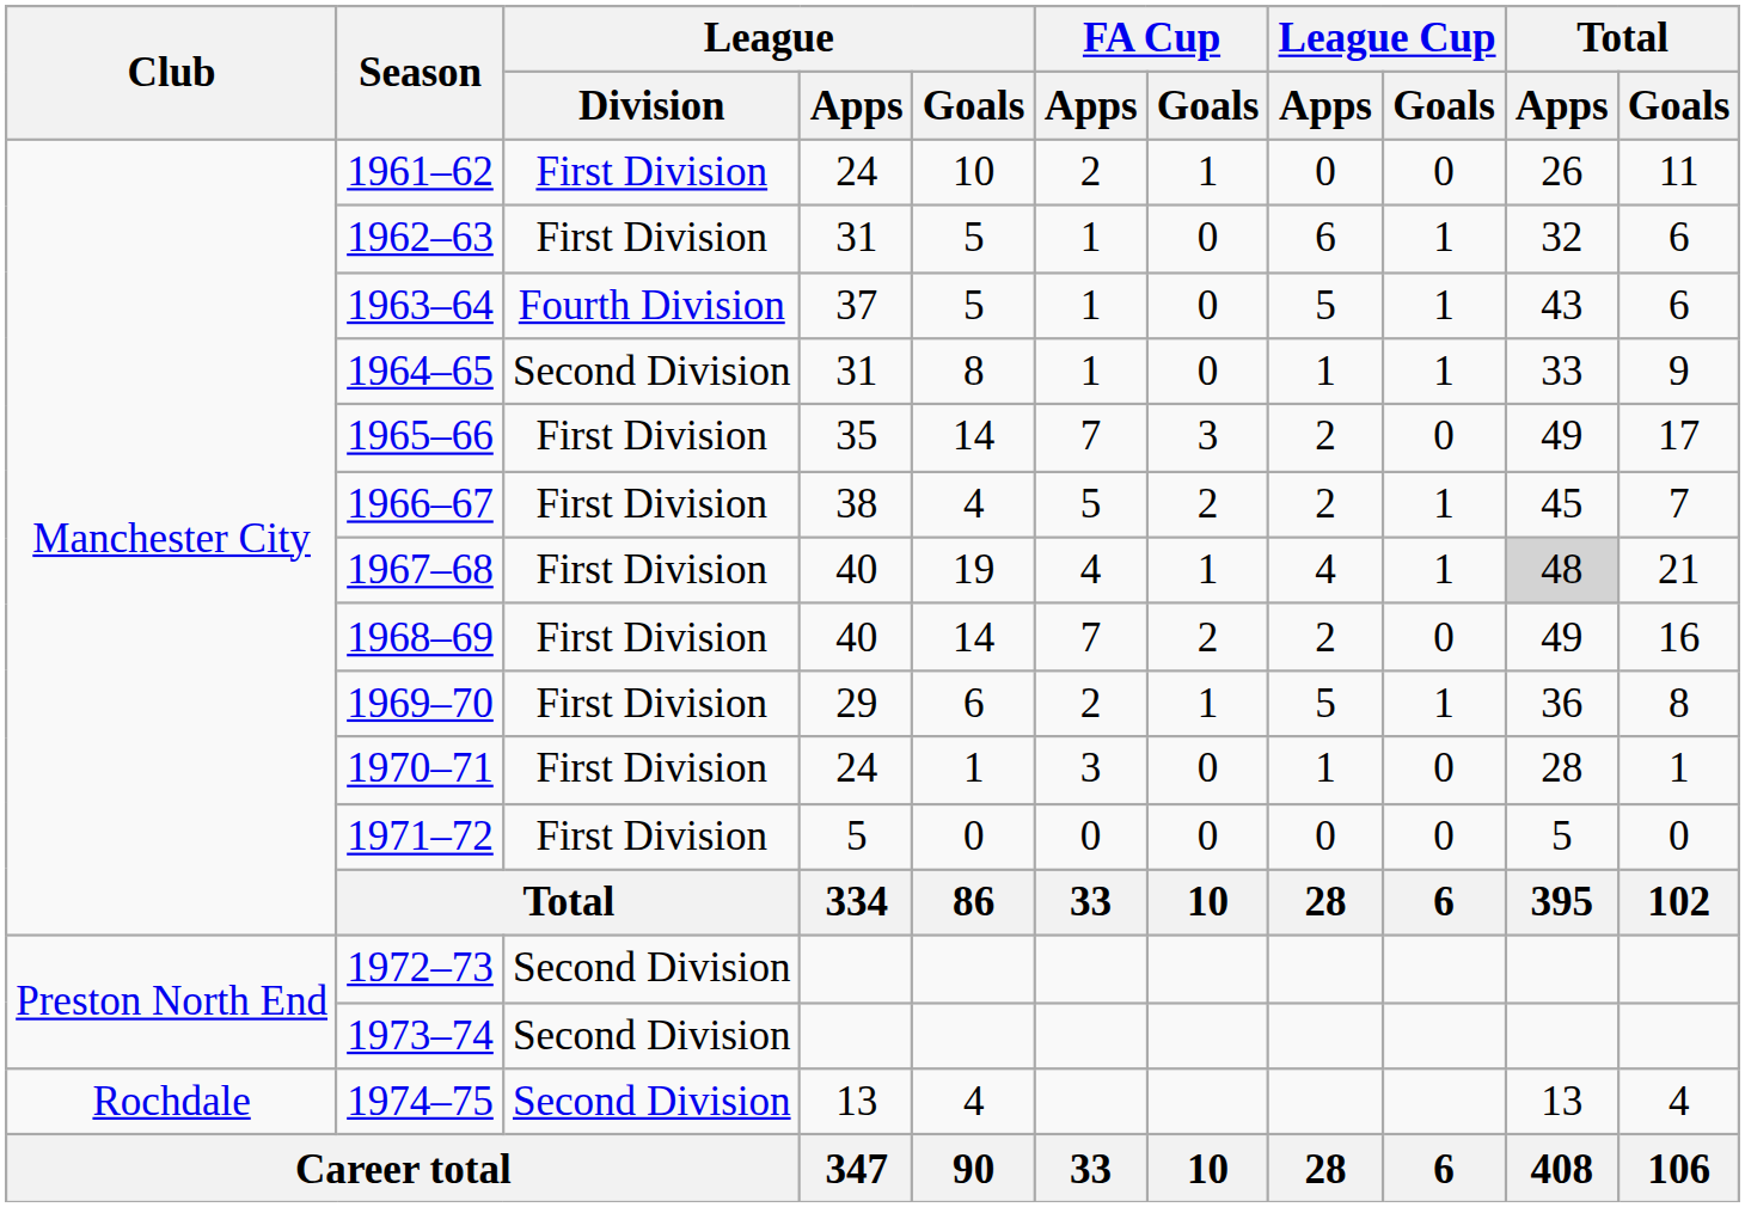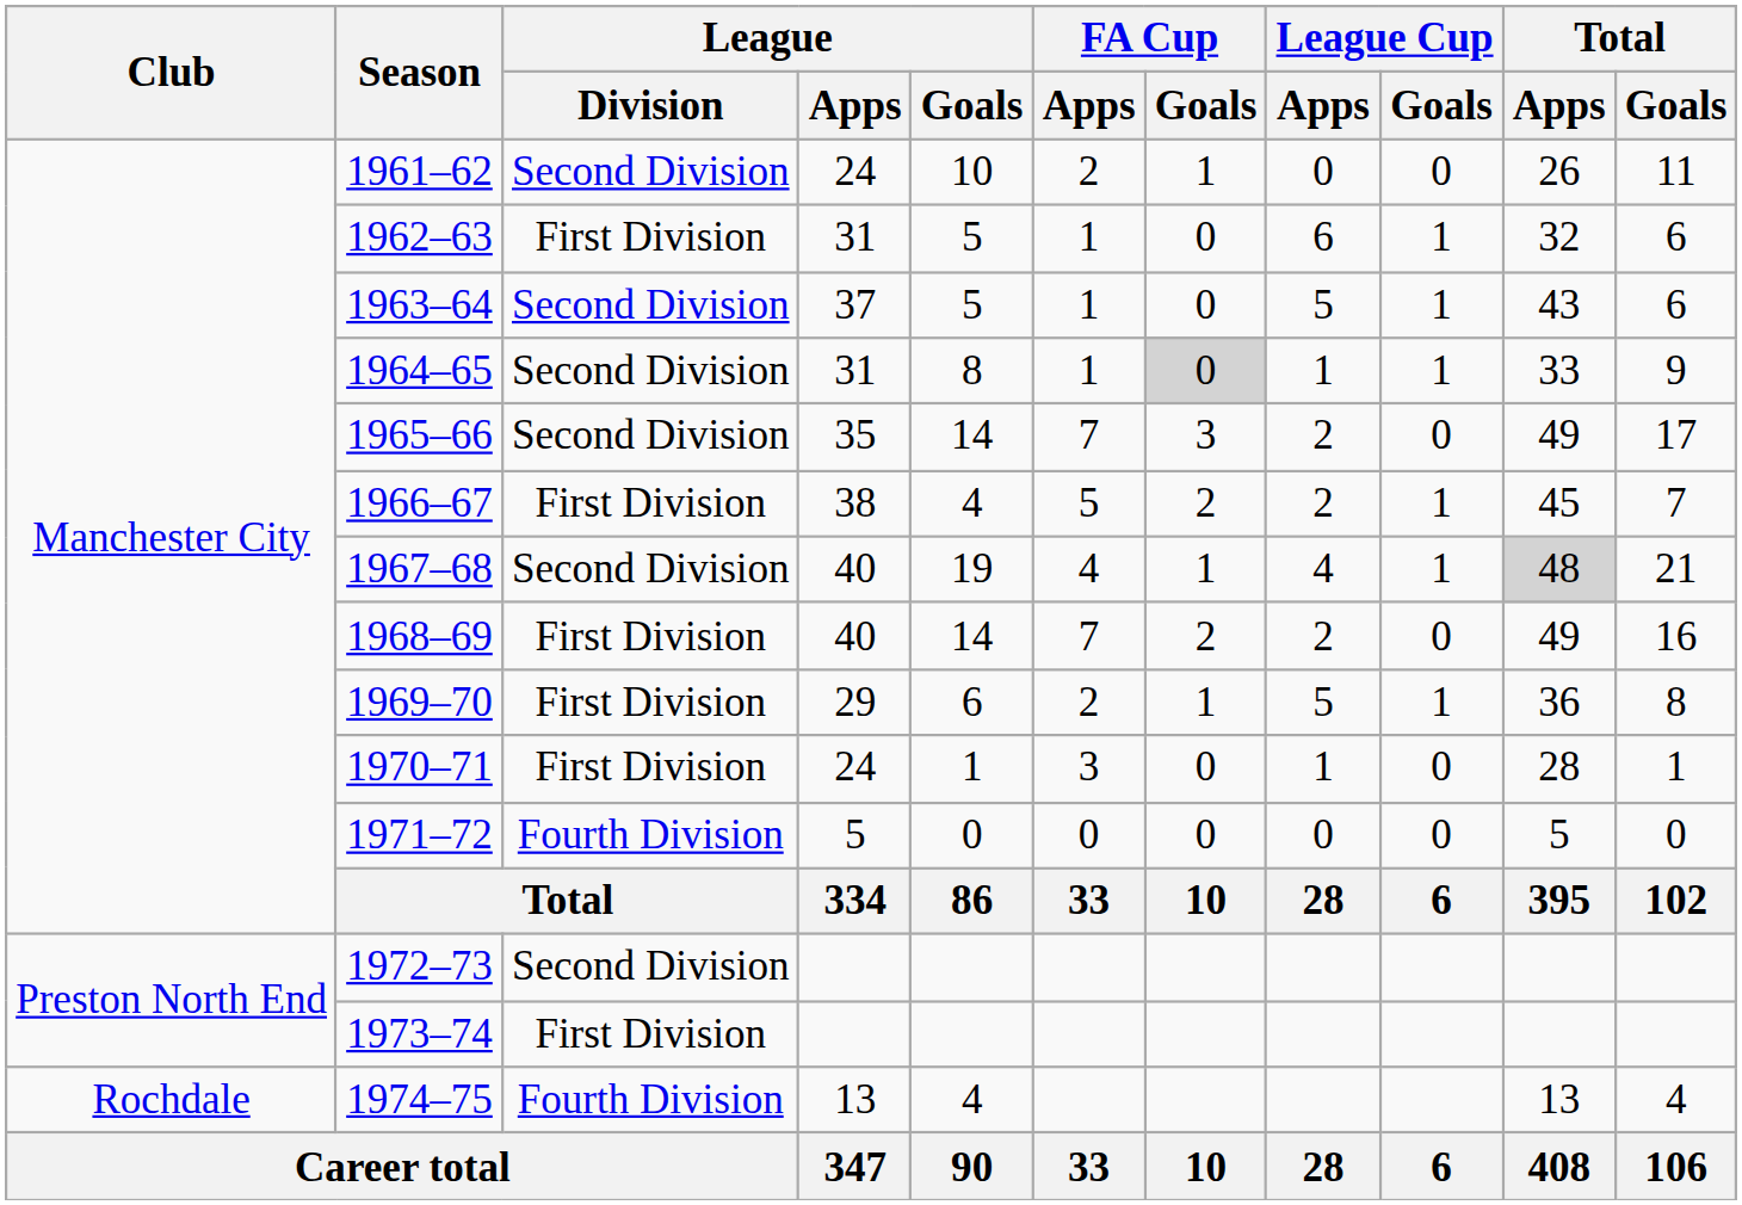 <table class="wikitable" style="text-align:center">
 <tr>
 <th rowspan="2">Club</th>
 <th rowspan="2">Season</th>
 <th colspan="3">League</th>
 <th colspan="2"><a href='#'>FA Cup</a></th>
 <th colspan="2"><a href='#'>League Cup</a></th>
 <th colspan="2">Total</th>
 </tr>
 <tr>
 <th>Division</th>
 <th>Apps</th>
 <th>Goals</th>
 <th>Apps</th>
 <th>Goals</th>
 <th>Apps</th>
 <th>Goals</th>
 <th>Apps</th>
 <th>Goals</th>
 </tr>
 <tr>
 <td rowspan="12"><a href='#'>Manchester City</a></td>
 <td><a href='#'>1961–62</a></td>
-<td><a href='#'>First Division</a></td>
+<td><a href='#'>Second Division</a></td>
 <td>24</td>
 <td>10</td>
 <td>2</td>
 <td>1</td>
 <td>0</td>
 <td>0</td>
 <td>26</td>
 <td>11</td>
 </tr>
 <tr>
 <td><a href='#'>1962–63</a></td>
 <td>First Division</td>
 <td>31</td>
 <td>5</td>
 <td>1</td>
 <td>0</td>
 <td>6</td>
 <td>1</td>
 <td>32</td>
 <td>6</td>
 </tr>
 <tr>
 <td><a href='#'>1963–64</a></td>
-<td><a href='#'>Fourth Division</a></td>
+<td><a href='#'>Second Division</a></td>
 <td>37</td>
 <td>5</td>
 <td>1</td>
 <td>0</td>
 <td>5</td>
 <td>1</td>
 <td>43</td>
 <td>6</td>
 </tr>
 <tr>
 <td><a href='#'>1964–65</a></td>
 <td>Second Division</td>
 <td>31</td>
 <td>8</td>
 <td>1</td>
-<td>0</td>
+<td style="background: lightgrey;">0</td>
 <td>1</td>
 <td>1</td>
 <td>33</td>
 <td>9</td>
 </tr>
 <tr>
 <td><a href='#'>1965–66</a></td>
-<td>First Division</td>
+<td>Second Division</td>
 <td>35</td>
 <td>14</td>
 <td>7</td>
 <td>3</td>
 <td>2</td>
 <td>0</td>
 <td>49</td>
 <td>17</td>
 </tr>
 <tr>
 <td><a href='#'>1966–67</a></td>
 <td>First Division</td>
 <td>38</td>
 <td>4</td>
 <td>5</td>
 <td>2</td>
 <td>2</td>
 <td>1</td>
 <td>45</td>
 <td>7</td>
 </tr>
 <tr>
 <td><a href='#'>1967–68</a></td>
-<td>First Division</td>
+<td>Second Division</td>
 <td>40</td>
 <td>19</td>
 <td>4</td>
 <td>1</td>
 <td>4</td>
 <td>1</td>
 <td style="background: lightgrey;">48</td>
 <td>21</td>
 </tr>
 <tr>
 <td><a href='#'>1968–69</a></td>
 <td>First Division</td>
 <td>40</td>
 <td>14</td>
 <td>7</td>
 <td>2</td>
 <td>2</td>
 <td>0</td>
 <td>49</td>
 <td>16</td>
 </tr>
 <tr>
 <td><a href='#'>1969–70</a></td>
 <td>First Division</td>
 <td>29</td>
 <td>6</td>
 <td>2</td>
 <td>1</td>
 <td>5</td>
 <td>1</td>
 <td>36</td>
 <td>8</td>
 </tr>
 <tr>
 <td><a href='#'>1970–71</a></td>
 <td>First Division</td>
 <td>24</td>
 <td>1</td>
 <td>3</td>
 <td>0</td>
 <td>1</td>
 <td>0</td>
 <td>28</td>
 <td>1</td>
 </tr>
 <tr>
 <td><a href='#'>1971–72</a></td>
-<td>First Division</td>
+<td><a href='#'>Fourth Division</a></td>
 <td>5</td>
 <td>0</td>
 <td>0</td>
 <td>0</td>
 <td>0</td>
 <td>0</td>
 <td>5</td>
 <td>0</td>
 </tr>
 <tr>
 <th colspan="2">Total</th>
 <th>334</th>
 <th>86</th>
 <th>33</th>
 <th>10</th>
 <th>28</th>
 <th>6</th>
 <th>395</th>
 <th>102</th>
 </tr>
 <tr>
 <td rowspan="2"><a href='#'>Preston North End</a></td>
 <td><a href='#'>1972–73</a></td>
 <td>Second Division</td>
 <td></td>
 <td></td>
 <td></td>
 <td></td>
 <td></td>
 <td></td>
 <td></td>
 <td></td>
 </tr>
 <tr>
 <td><a href='#'>1973–74</a></td>
-<td>Second Division</td>
+<td>First Division</td>
 <td></td>
 <td></td>
 <td></td>
 <td></td>
 <td></td>
 <td></td>
 <td></td>
 <td></td>
 </tr>
 <tr>
 <td><a href='#'>Rochdale</a></td>
 <td><a href='#'>1974–75</a></td>
-<td><a href='#'>Second Division</a></td>
+<td><a href='#'>Fourth Division</a></td>
 <td>13</td>
 <td>4</td>
 <td></td>
 <td></td>
 <td></td>
 <td></td>
 <td>13</td>
 <td>4</td>
 </tr>
 <tr>
 <th colspan="3">Career total</th>
 <th>347</th>
 <th>90</th>
 <th>33</th>
 <th>10</th>
 <th>28</th>
 <th>6</th>
 <th>408</th>
 <th>106</th>
 </tr>
 </table>
